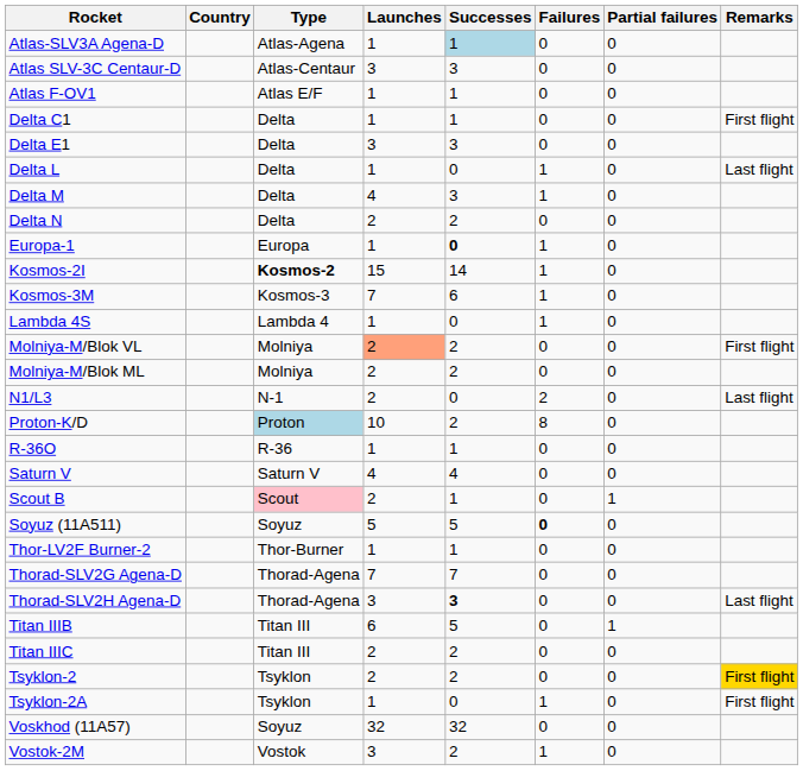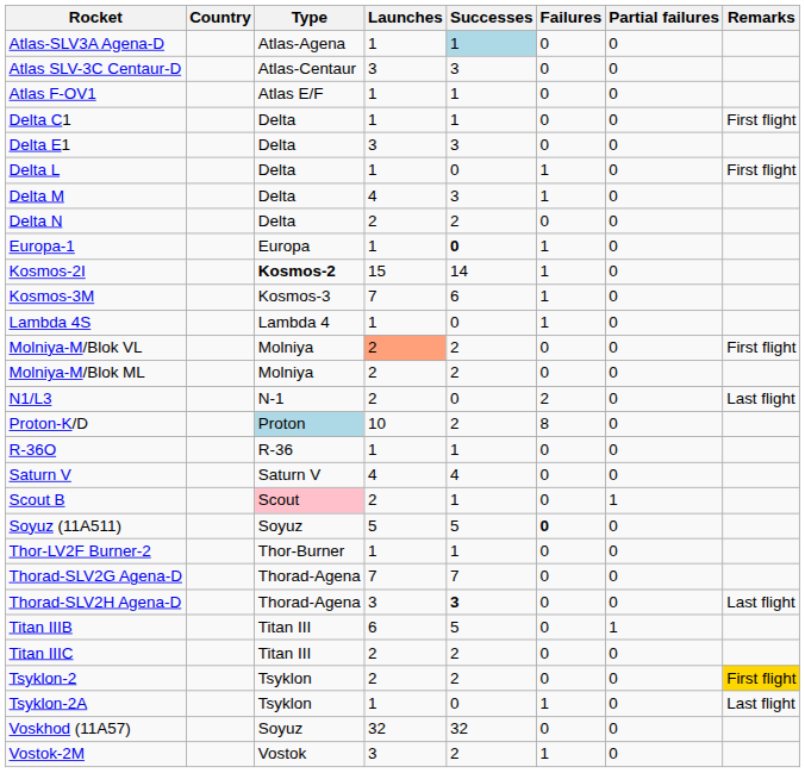 <table class="wikitable sortable collapsible collapsed">
 <tr>
 <th>Rocket</th>
 <th>Country</th>
 <th>Type</th>
 <th>Launches</th>
 <th>Successes</th>
 <th>Failures</th>
 <th>Partial failures</th>
 <th>Remarks</th>
 </tr>
 <tr>
 <td><a href='#'>Atlas-SLV3A Agena-D</a></td>
 <td></td>
 <td>Atlas-Agena</td>
 <td>1</td>
 <td style="background: lightblue;">1</td>
 <td>0</td>
 <td>0</td>
 <td></td>
 </tr>
 <tr>
 <td><a href='#'>Atlas SLV-3C Centaur-D</a></td>
 <td></td>
 <td>Atlas-Centaur</td>
 <td>3</td>
 <td>3</td>
 <td>0</td>
 <td>0</td>
 <td></td>
 </tr>
 <tr>
 <td><a href='#'>Atlas F-OV1</a></td>
 <td></td>
 <td>Atlas E/F</td>
 <td>1</td>
 <td>1</td>
 <td>0</td>
 <td>0</td>
 <td></td>
 </tr>
 <tr>
 <td><a href='#'>Delta C</a>1</td>
 <td></td>
 <td>Delta</td>
 <td>1</td>
 <td>1</td>
 <td>0</td>
 <td>0</td>
 <td>First flight</td>
 </tr>
 <tr>
 <td><a href='#'>Delta E</a>1</td>
 <td></td>
 <td>Delta</td>
 <td>3</td>
 <td>3</td>
 <td>0</td>
 <td>0</td>
 <td></td>
 </tr>
 <tr>
 <td><a href='#'>Delta L</a></td>
 <td></td>
 <td>Delta</td>
 <td>1</td>
 <td>0</td>
 <td>1</td>
 <td>0</td>
-<td>Last flight</td>
+<td>First flight</td>
 </tr>
 <tr>
 <td><a href='#'>Delta M</a></td>
 <td></td>
 <td>Delta</td>
 <td>4</td>
 <td>3</td>
 <td>1</td>
 <td>0</td>
 <td></td>
 </tr>
 <tr>
 <td><a href='#'>Delta N</a></td>
 <td></td>
 <td>Delta</td>
 <td>2</td>
 <td>2</td>
 <td>0</td>
 <td>0</td>
 <td></td>
 </tr>
 <tr>
 <td><a href='#'>Europa-1</a></td>
 <td></td>
 <td>Europa</td>
 <td>1</td>
 <td><strong>0</strong></td>
 <td>1</td>
 <td>0</td>
 <td></td>
 </tr>
 <tr>
 <td><a href='#'>Kosmos-2I</a></td>
 <td></td>
 <td><strong>Kosmos-2</strong></td>
 <td>15</td>
 <td>14</td>
 <td>1</td>
 <td>0</td>
 <td></td>
 </tr>
 <tr>
 <td><a href='#'>Kosmos-3M</a></td>
 <td></td>
 <td>Kosmos-3</td>
 <td>7</td>
 <td>6</td>
 <td>1</td>
 <td>0</td>
 <td></td>
 </tr>
 <tr>
 <td><a href='#'>Lambda 4S</a></td>
 <td></td>
 <td>Lambda 4</td>
 <td>1</td>
 <td>0</td>
 <td>1</td>
 <td>0</td>
 <td></td>
 </tr>
 <tr>
 <td><a href='#'>Molniya-M</a>/Blok VL</td>
 <td></td>
 <td>Molniya</td>
 <td style="background: lightsalmon;">2</td>
 <td>2</td>
 <td>0</td>
 <td>0</td>
 <td>First flight</td>
 </tr>
 <tr>
 <td><a href='#'>Molniya-M</a>/Blok ML</td>
 <td></td>
 <td>Molniya</td>
 <td>2</td>
 <td>2</td>
 <td>0</td>
 <td>0</td>
 <td></td>
 </tr>
 <tr>
 <td><a href='#'>N1/L3</a></td>
 <td></td>
 <td>N-1</td>
 <td>2</td>
 <td>0</td>
 <td>2</td>
 <td>0</td>
 <td>Last flight</td>
 </tr>
 <tr>
 <td><a href='#'>Proton-K</a>/D</td>
 <td></td>
 <td style="background: lightblue;">Proton</td>
 <td>10</td>
 <td>2</td>
 <td>8</td>
 <td>0</td>
 <td></td>
 </tr>
 <tr>
 <td><a href='#'>R-36O</a></td>
 <td></td>
 <td>R-36</td>
 <td>1</td>
 <td>1</td>
 <td>0</td>
 <td>0</td>
 <td></td>
 </tr>
 <tr>
 <td><a href='#'>Saturn V</a></td>
 <td></td>
 <td>Saturn V</td>
 <td>4</td>
 <td>4</td>
 <td>0</td>
 <td>0</td>
 <td></td>
 </tr>
 <tr>
 <td><a href='#'>Scout B</a></td>
 <td></td>
 <td style="background: pink;">Scout</td>
 <td>2</td>
 <td>1</td>
 <td>0</td>
 <td>1</td>
 <td></td>
 </tr>
 <tr>
 <td><a href='#'>Soyuz</a> (11A511)</td>
 <td></td>
 <td>Soyuz</td>
 <td>5</td>
 <td>5</td>
 <td><strong>0</strong></td>
 <td>0</td>
 <td></td>
 </tr>
 <tr>
 <td><a href='#'>Thor-LV2F Burner-2</a></td>
 <td></td>
 <td>Thor-Burner</td>
 <td>1</td>
 <td>1</td>
 <td>0</td>
 <td>0</td>
 <td></td>
 </tr>
 <tr>
 <td><a href='#'>Thorad-SLV2G Agena-D</a></td>
 <td></td>
 <td>Thorad-Agena</td>
 <td>7</td>
 <td>7</td>
 <td>0</td>
 <td>0</td>
 <td></td>
 </tr>
 <tr>
 <td><a href='#'>Thorad-SLV2H Agena-D</a></td>
 <td></td>
 <td>Thorad-Agena</td>
 <td>3</td>
 <td><strong>3</strong></td>
 <td>0</td>
 <td>0</td>
 <td>Last flight</td>
 </tr>
 <tr>
 <td><a href='#'>Titan IIIB</a></td>
 <td></td>
 <td>Titan III</td>
 <td>6</td>
 <td>5</td>
 <td>0</td>
 <td>1</td>
 <td></td>
 </tr>
 <tr>
 <td><a href='#'>Titan IIIC</a></td>
 <td></td>
 <td>Titan III</td>
 <td>2</td>
 <td>2</td>
 <td>0</td>
 <td>0</td>
 <td></td>
 </tr>
 <tr>
 <td><a href='#'>Tsyklon-2</a></td>
 <td></td>
 <td>Tsyklon</td>
 <td>2</td>
 <td>2</td>
 <td>0</td>
 <td>0</td>
 <td style="background: gold;">First flight</td>
 </tr>
 <tr>
 <td><a href='#'>Tsyklon-2A</a></td>
 <td></td>
 <td>Tsyklon</td>
 <td>1</td>
 <td>0</td>
 <td>1</td>
 <td>0</td>
-<td>First flight</td>
+<td>Last flight</td>
 </tr>
 <tr>
 <td><a href='#'>Voskhod</a> (11A57)</td>
 <td></td>
 <td>Soyuz</td>
 <td>32</td>
 <td>32</td>
 <td>0</td>
 <td>0</td>
 <td></td>
 </tr>
 <tr>
 <td><a href='#'>Vostok-2M</a></td>
 <td></td>
 <td>Vostok</td>
 <td>3</td>
 <td>2</td>
 <td>1</td>
 <td>0</td>
 <td></td>
 </tr>
 </table>
